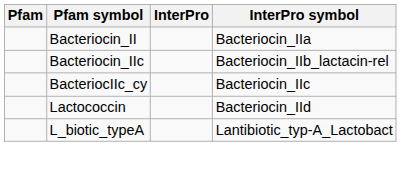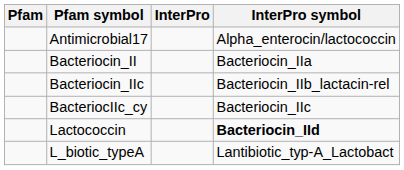 <table class="wikitable sortable">
 <tr>
 <th>Pfam</th>
 <th>Pfam symbol</th>
 <th>InterPro</th>
 <th>InterPro symbol</th>
+</tr>
+<tr>
+<td></td>
+<td>Antimicrobial17</td>
+<td></td>
+<td>Alpha_enterocin/lactococcin</td>
 </tr>
 <tr>
 <td></td>
 <td>Bacteriocin_II</td>
 <td></td>
 <td>Bacteriocin_IIa</td>
 </tr>
 <tr>
 <td></td>
 <td>Bacteriocin_IIc</td>
 <td></td>
 <td>Bacteriocin_IIb_lactacin-rel</td>
 </tr>
 <tr>
 <td></td>
 <td>BacteriocIIc_cy</td>
 <td></td>
 <td>Bacteriocin_IIc</td>
 </tr>
 <tr>
 <td></td>
 <td>Lactococcin</td>
 <td></td>
-<td>Bacteriocin_IId</td>
+<td><strong>Bacteriocin_IId</strong></td>
 </tr>
 <tr>
 <td></td>
 <td>L_biotic_typeA</td>
 <td></td>
 <td>Lantibiotic_typ-A_Lactobact</td>
 </tr>
 </table>
